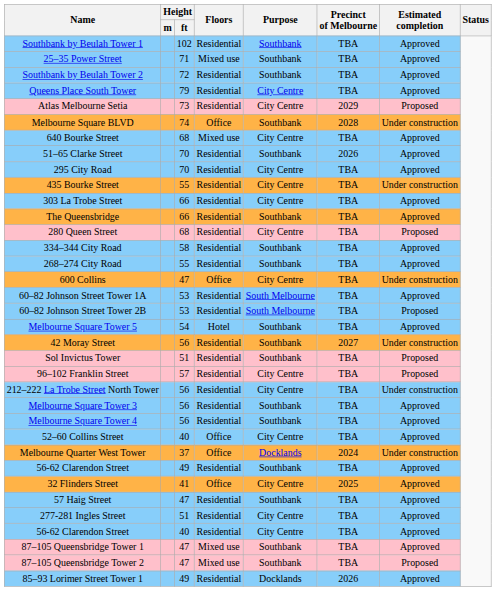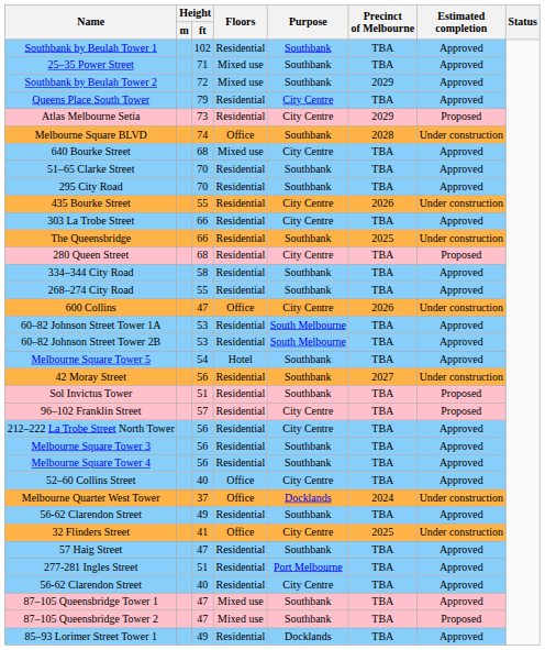 <table class="wikitable sortable" style="text-align:center; margin:auto;">
 <tr>
 <th rowspan="2">Name</th>
 <th colspan="2">Height</th>
 <th rowspan="2">Floors</th>
 <th rowspan="2">Purpose</th>
 <th rowspan="2">Precinct<br>of Melbourne</th>
 <th rowspan="2">Estimated<br>completion</th>
 <th rowspan="2">Status</th>
 </tr>
 <tr>
 <th>m</th>
 <th>ft</th>
 </tr>
 <tr style="background: #87CEFA;">
 <td><a href='#'>Southbank by Beulah Tower 1</a></td>
 <td></td>
 <td>102</td>
 <td>Residential</td>
 <td><a href='#'>Southbank</a></td>
 <td>TBA</td>
 <td>Approved</td>
 </tr>
 <tr style="background:#87CEFA;">
 <td><a href='#'>25–35 Power Street</a></td>
 <td></td>
 <td>71</td>
 <td>Mixed use</td>
 <td>Southbank</td>
 <td>TBA</td>
 <td>Approved</td>
 </tr>
 <tr style="background:#87CEFA;">
 <td><a href='#'>Southbank by Beulah Tower 2</a></td>
 <td></td>
 <td>72</td>
-<td>Residential</td>
+<td>Mixed use</td>
 <td>Southbank</td>
-<td>TBA</td>
+<td>2029</td>
 <td>Approved</td>
 </tr>
 <tr style="background:#87CEFA;">
 <td><a href='#'>Queens Place South Tower</a></td>
 <td></td>
 <td>79</td>
 <td>Residential</td>
 <td><a href='#'> City Centre</a></td>
 <td>TBA</td>
 <td>Approved</td>
 </tr>
 <tr style="background: pink;">
 <td>Atlas Melbourne Setia</td>
 <td></td>
 <td>73</td>
 <td>Residential</td>
 <td>City Centre</td>
 <td>2029</td>
 <td>Proposed</td>
 </tr>
 <tr style="background:#FFB347;">
 <td>Melbourne Square BLVD</td>
 <td></td>
 <td>74</td>
 <td>Office</td>
 <td>Southbank</td>
 <td>2028</td>
 <td>Under construction</td>
 </tr>
 <tr style="background:#87CEFA ">
 <td>640 Bourke Street</td>
 <td></td>
 <td>68</td>
 <td>Mixed use</td>
 <td>City Centre</td>
 <td>TBA</td>
 <td>Approved</td>
 </tr>
 <tr style="background:#87CEFA;">
 <td>51–65 Clarke Street</td>
 <td></td>
 <td>70</td>
 <td>Residential</td>
 <td>Southbank</td>
-<td>2026</td>
+<td>TBA</td>
 <td>Approved</td>
 </tr>
 <tr style="background:#87CEFA;">
 <td>295 City Road</td>
 <td></td>
 <td>70</td>
 <td>Residential</td>
-<td>City Centre</td>
+<td>Southbank</td>
 <td>TBA</td>
 <td>Approved</td>
 </tr>
 <tr style="background:#FFB347;">
 <td>435 Bourke Street</td>
 <td></td>
 <td>55</td>
 <td>Residential</td>
 <td>City Centre</td>
-<td>TBA</td>
+<td>2026</td>
 <td>Under construction</td>
 </tr>
 <tr style="background:#87CEFA;">
 <td>303 La Trobe Street</td>
 <td></td>
 <td>66</td>
 <td>Residential</td>
 <td>City Centre</td>
 <td>TBA</td>
 <td>Approved</td>
 </tr>
 <tr style="background:#FFB347;">
 <td>The Queensbridge</td>
 <td></td>
 <td>66</td>
 <td>Residential</td>
 <td>Southbank</td>
-<td>TBA</td>
-<td>Approved</td>
+<td>2025</td>
+<td>Under construction</td>
 </tr>
 <tr style="background: pink;">
 <td>280 Queen Street</td>
 <td></td>
 <td>68</td>
 <td>Residential</td>
 <td>City Centre</td>
 <td>TBA</td>
 <td>Proposed</td>
 </tr>
 <tr style="background:#87CEFA;">
 <td>334–344 City Road</td>
 <td></td>
 <td>58</td>
 <td>Residential</td>
 <td>Southbank</td>
 <td>TBA</td>
 <td>Approved</td>
 </tr>
 <tr style="background:#87CEFA;">
 <td>268–274 City Road</td>
 <td></td>
 <td>55</td>
 <td>Residential</td>
 <td>Southbank</td>
 <td>TBA</td>
 <td>Approved</td>
 </tr>
 <tr style="background:#FFB347;">
 <td>600 Collins</td>
 <td></td>
 <td>47</td>
 <td>Office</td>
 <td>City Centre</td>
-<td>TBA</td>
+<td>2026</td>
 <td>Under construction</td>
 </tr>
 <tr style="background:#87CEFA;">
 <td>60–82 Johnson Street Tower 1A</td>
 <td></td>
 <td>53</td>
 <td>Residential</td>
 <td><a href='#'>South Melbourne</a></td>
 <td>TBA</td>
 <td>Approved</td>
 </tr>
 <tr style="background:#87CEFA;">
 <td>60–82 Johnson Street Tower 2B</td>
 <td></td>
 <td>53</td>
 <td>Residential</td>
 <td><a href='#'>South Melbourne</a></td>
 <td>TBA</td>
-<td>Proposed</td>
+<td>Approved</td>
 </tr>
 <tr style="background:#87CEFA;">
 <td><a href='#'>Melbourne Square Tower 5</a></td>
 <td></td>
 <td>54</td>
 <td>Hotel</td>
 <td>Southbank</td>
 <td>TBA</td>
 <td>Approved</td>
 </tr>
 <tr style="background:#FFB347;">
 <td>42 Moray Street</td>
 <td></td>
 <td>56</td>
 <td>Residential</td>
 <td>Southbank</td>
 <td>2027</td>
 <td>Under construction</td>
 </tr>
 <tr style="background: pink;">
 <td>Sol Invictus Tower</td>
 <td></td>
 <td>51</td>
 <td>Residential</td>
 <td>Southbank</td>
 <td>TBA</td>
 <td>Proposed</td>
 </tr>
 <tr style="background: pink;">
 <td>96–102 Franklin Street</td>
 <td></td>
 <td>57</td>
 <td>Residential</td>
 <td>City Centre</td>
 <td>TBA</td>
 <td>Proposed</td>
 </tr>
 <tr style="background:#87CEFA;">
 <td>212–222 <a href='#'>La Trobe Street</a> North Tower</td>
 <td></td>
 <td>56</td>
 <td>Residential</td>
 <td>City Centre</td>
 <td>TBA</td>
-<td>Under construction</td>
+<td>Approved</td>
 </tr>
 <tr style="background:#87CEFA;">
 <td><a href='#'>Melbourne Square Tower 3</a></td>
 <td></td>
 <td>56</td>
 <td>Residential</td>
 <td>Southbank</td>
 <td>TBA</td>
 <td>Approved</td>
 </tr>
 <tr style="background:#87CEFA;">
 <td><a href='#'>Melbourne Square Tower 4</a></td>
 <td></td>
 <td>56</td>
 <td>Residential</td>
 <td>Southbank</td>
 <td>TBA</td>
 <td>Approved</td>
 </tr>
 <tr style="background:#87CEFA;">
 <td>52–60 Collins Street</td>
 <td></td>
 <td>40</td>
 <td>Office</td>
 <td>City Centre</td>
 <td>TBA</td>
 <td>Approved</td>
 </tr>
 <tr style="background:#FFB347;">
 <td>Melbourne Quarter West Tower</td>
 <td></td>
 <td>37</td>
 <td>Office</td>
 <td><a href='#'>Docklands</a></td>
 <td>2024</td>
 <td>Under construction</td>
 </tr>
 <tr style="background:#87CEFA;">
 <td>56-62 Clarendon Street</td>
 <td></td>
 <td>49</td>
 <td>Residential</td>
 <td>Southbank</td>
 <td>TBA</td>
 <td>Approved</td>
 </tr>
 <tr style="background:#FFB347;">
 <td>32 Flinders Street</td>
 <td></td>
 <td>41</td>
 <td>Office</td>
 <td>City Centre</td>
 <td>2025</td>
-<td>Approved</td>
+<td>Under construction</td>
 </tr>
 <tr style="background:#87CEFA;">
 <td>57 Haig Street</td>
 <td></td>
 <td>47</td>
 <td>Residential</td>
 <td>Southbank</td>
 <td>TBA</td>
 <td>Approved</td>
 </tr>
 <tr style="background:#87CEFA;">
 <td>277-281 Ingles Street</td>
 <td></td>
 <td>51</td>
 <td>Residential</td>
-<td>City Centre</td>
+<td><a href='#'>Port Melbourne</a></td>
 <td>TBA</td>
 <td>Approved</td>
 </tr>
 <tr style="background:#87CEFA;">
 <td>56-62 Clarendon Street</td>
 <td></td>
 <td>40</td>
 <td>Residential</td>
 <td>City Centre</td>
 <td>TBA</td>
 <td>Approved</td>
 </tr>
 <tr style="background: pink;">
 <td>87–105 Queensbridge Tower 1</td>
 <td></td>
 <td>47</td>
 <td>Mixed use</td>
 <td>Southbank</td>
 <td>TBA</td>
 <td>Approved</td>
 </tr>
 <tr style="background: pink;">
 <td>87–105 Queensbridge Tower 2</td>
 <td></td>
 <td>47</td>
 <td>Mixed use</td>
 <td>Southbank</td>
 <td>TBA</td>
 <td>Proposed</td>
 </tr>
 <tr style="background:#87CEFA;">
 <td>85–93 Lorimer Street Tower 1</td>
 <td></td>
 <td>49</td>
 <td>Residential</td>
 <td>Docklands</td>
-<td>2026</td>
+<td>TBA</td>
 <td>Approved</td>
 </tr>
 </table>
